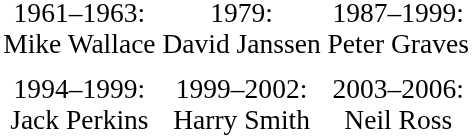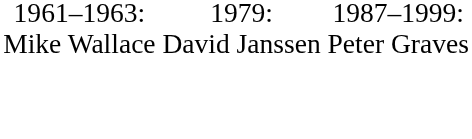 <table style="text-align:center;" class="floatright">
 <tr>
 <td></td>
 <td></td>
 <td></td>
 </tr>
 <tr>
 <td>1961–1963:<br>Mike Wallace</td>
 <td>1979:<br>David Janssen</td>
 <td>1987–1999:<br>Peter Graves</td>
 </tr>
 <tr>
 <td></td>
 <td></td>
 <td></td>
 </tr>
-<tr>
-<td>1994–1999:<br>Jack Perkins</td>
-<td>1999–2002:<br>Harry Smith</td>
-<td>2003–2006:<br>Neil Ross</td>
-</tr>
 </table>
